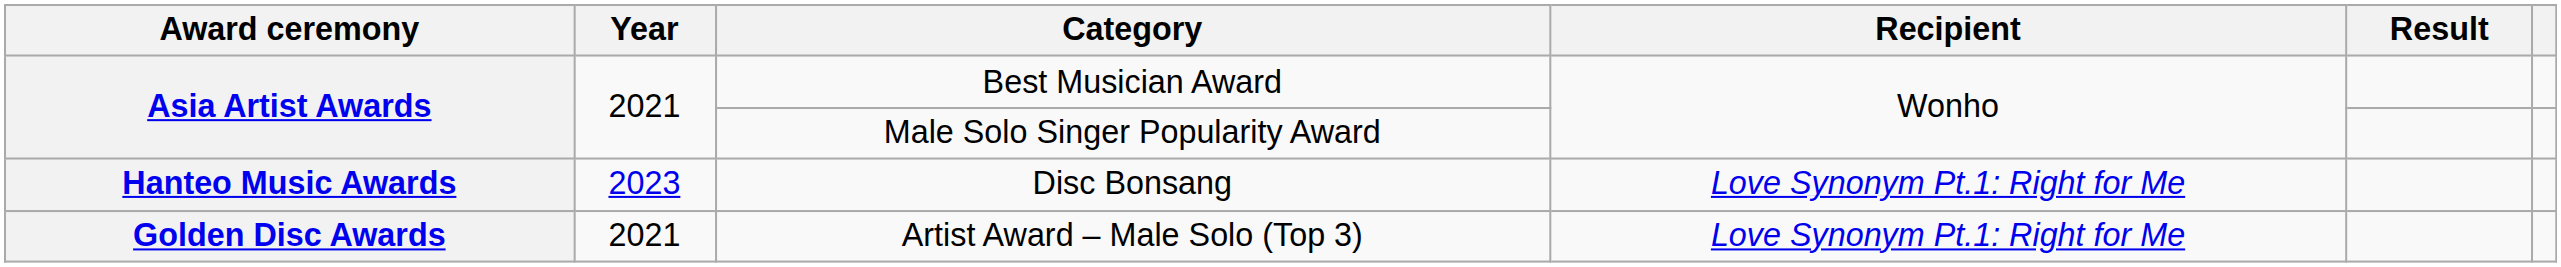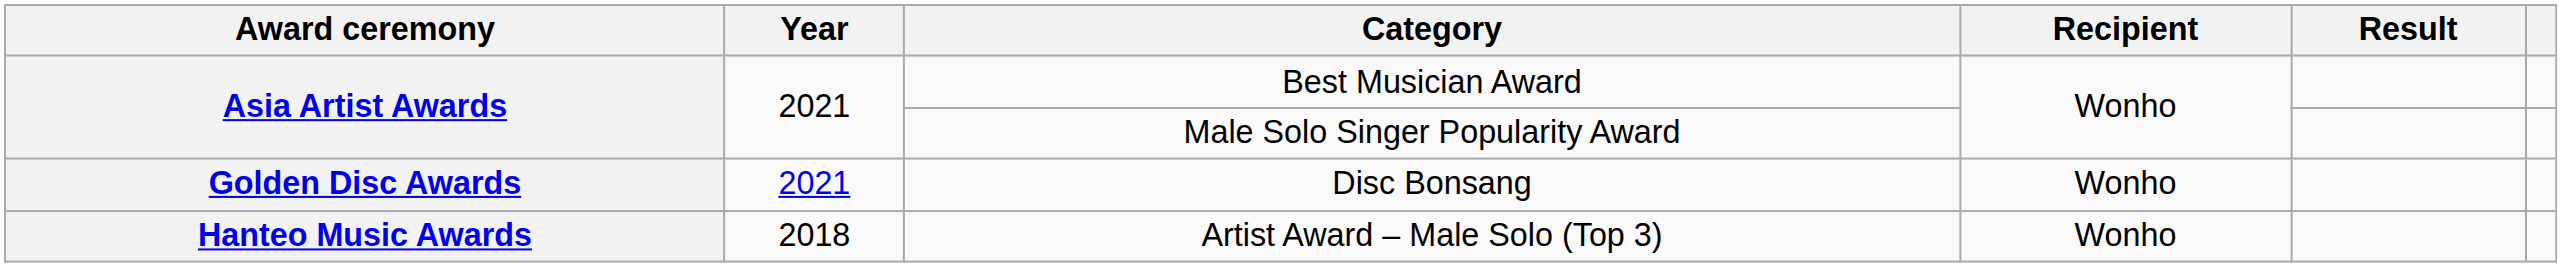 <table class="wikitable sortable plainrowheaders" style="text-align:center; width:100%">
 <tr>
 <th scope="col">Award ceremony</th>
 <th scope="col">Year</th>
 <th scope="col">Category</th>
 <th scope="col">Recipient</th>
 <th scope="col">Result</th>
 <th scope="col" class="unsortable"></th>
 </tr>
 <tr>
 <th scope="row" rowspan="2"><a href='#'>Asia Artist Awards</a></th>
 <td rowspan="2">2021</td>
 <td>Best Musician Award</td>
 <td rowspan="2">Wonho</td>
 <td></td>
 <td></td>
 </tr>
 <tr>
 <td>Male Solo Singer Popularity Award</td>
 <td></td>
 <td></td>
 </tr>
 <tr>
-<th scope="row"><a href='#'>Hanteo Music Awards</a></th>
-<td><a href='#'>2023</a></td>
+<th scope="row"><a href='#'>Golden Disc Awards</a></th>
+<td><a href='#'>2021</a></td>
 <td>Disc Bonsang</td>
-<td><em><a href='#'>Love Synonym Pt.1: Right for Me</a></em></td>
+<td>Wonho</td>
 <td></td>
 <td></td>
 </tr>
 <tr>
-<th scope="row"><a href='#'>Golden Disc Awards</a></th>
-<td>2021</td>
+<th scope="row"><a href='#'>Hanteo Music Awards</a></th>
+<td>2018</td>
 <td>Artist Award – Male Solo (Top 3)</td>
-<td><em><a href='#'>Love Synonym Pt.1: Right for Me</a></em></td>
+<td>Wonho</td>
 <td></td>
 <td></td>
 </tr>
 </table>
